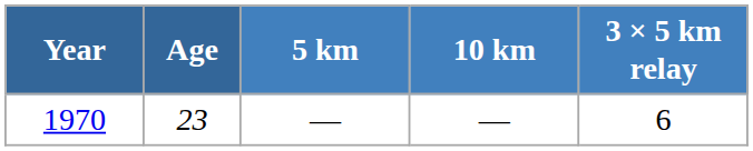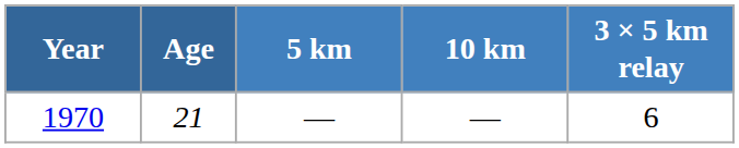 <table class="wikitable" style="font-size:95%; text-align:center; border:grey solid 1px; border-collapse:collapse; background:#ffffff;">
 <tr>
 <th style="background-color:#369; color:white; width:60px;"> Year </th>
 <th style="background-color:#369; color:white; width:40px;"> Age </th>
 <th style="background-color:#4180be; color:white; width:75px;"> 5 km </th>
 <th style="background-color:#4180be; color:white; width:75px;"> 10 km </th>
 <th style="background-color:#4180be; color:white; width:75px;"> 3 × 5 km <br> relay </th>
 </tr>
 <tr>
 <td><a href='#'>1970</a></td>
-<td><em>23</em></td>
+<td><em>21</em></td>
 <td>—</td>
 <td>—</td>
 <td>6</td>
 </tr>
 </table>
